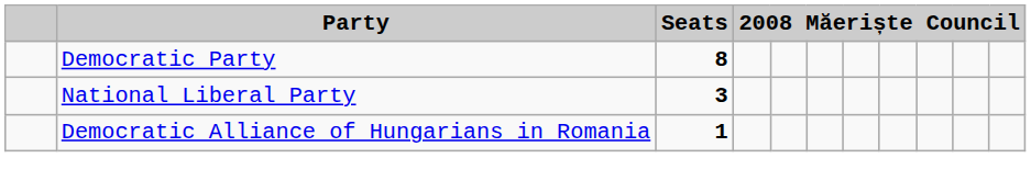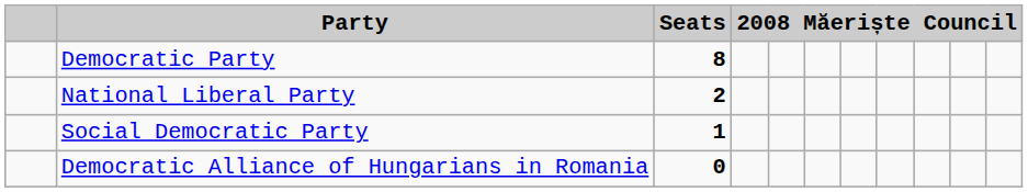 <table class="wikitable">
 <tr>
 <th style="background:#ccc">   </th>
 <th style="background:#ccc">Party</th>
 <th style="background:#ccc">Seats</th>
 <th style="background:#ccc" colspan="8">2008 Măeriște Council</th>
 </tr>
 <tr>
 <td>  </td>
 <td><a href='#'>Democratic Party</a></td>
 <td style="text-align: right"><strong>8</strong></td>
 <td>  </td>
 <td>  </td>
 <td>  </td>
 <td>  </td>
 <td>  </td>
 <td>  </td>
 <td>  </td>
 <td>  </td>
 </tr>
 <tr>
 <td>  </td>
 <td><a href='#'>National Liberal Party</a></td>
-<td style="text-align: right"><strong>3</strong></td>
+<td style="text-align: right"><strong>2</strong></td>
 <td>  </td>
 <td>  </td>
 <td>  </td>
 <td> </td>
 <td> </td>
 <td> </td>
 <td> </td>
 <td> </td>
 </tr>
 <tr>
 <td>  </td>
-<td><a href='#'>Democratic Alliance of Hungarians in Romania</a></td>
+<td><a href='#'>Social Democratic Party</a></td>
 <td style="text-align: right"><strong>1</strong></td>
 <td>  </td>
 <td> </td>
 <td> </td>
 <td> </td>
 <td> </td>
 <td> </td>
 <td> </td>
 <td> </td>
 </tr>
+<tr>
+<td>  </td>
+<td><a href='#'>Democratic Alliance of Hungarians in Romania</a></td>
+<td style="text-align: right"><strong>0</strong></td>
+<td>  </td>
+<td> </td>
+<td> </td>
+<td> </td>
+<td> </td>
+<td> </td>
+<td> </td>
+<td> </td>
+</tr>
 </table>
